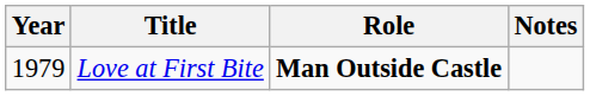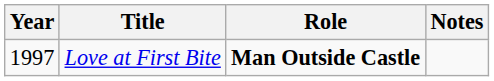 <table class="wikitable">
 <tr>
 <th>Year</th>
 <th>Title</th>
 <th>Role</th>
 <th>Notes</th>
 </tr>
 <tr>
-<td>1979</td>
+<td>1997</td>
 <td><em><a href='#'>Love at First Bite</a></em></td>
 <td><strong>Man Outside Castle</strong></td>
 <td></td>
 </tr>
 </table>
